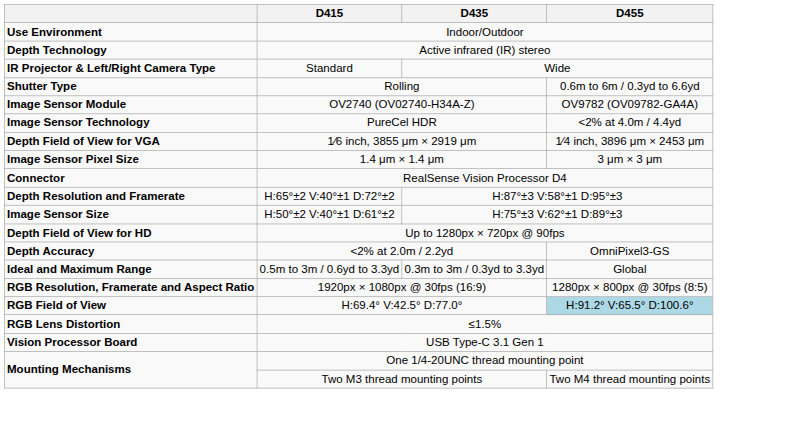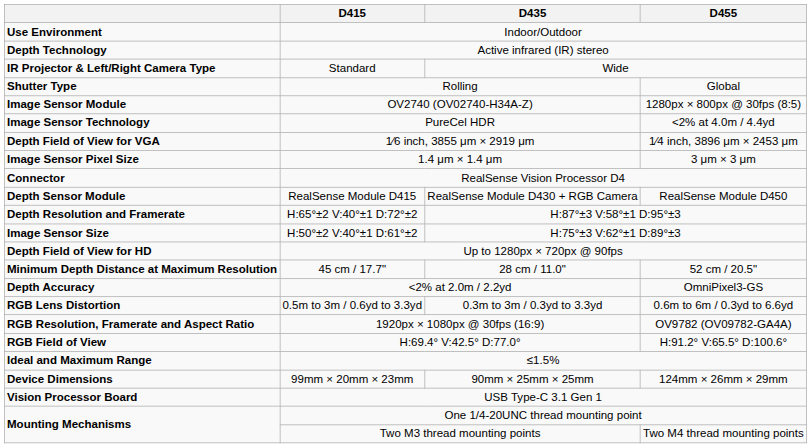 <table class="wikitable">
 <tr>
 <th></th>
 <th>D415</th>
 <th>D435</th>
 <th>D455</th>
 </tr>
 <tr>
 <td><strong>Use Environment</strong></td>
 <td colspan="3" style="text-align:center;">Indoor/Outdoor</td>
 </tr>
 <tr>
 <td><strong>Depth Technology</strong></td>
 <td colspan="3" style="text-align:center;">Active  infrared (IR) stereo</td>
 </tr>
 <tr>
 <td><strong>IR Projector & Left/Right Camera Type</strong></td>
 <td style="text-align:center;">Standard</td>
 <td colspan="2" style="text-align:center;">Wide</td>
 </tr>
 <tr>
 <td><strong>Shutter Type</strong></td>
 <td colspan="2" style="text-align:center;">Rolling</td>
-<td style="text-align:center;">0.6m to 6m / 0.3yd to 6.6yd</td>
+<td style="text-align:center;">Global</td>
 </tr>
 <tr>
 <td><strong>Image Sensor Module</strong></td>
 <td colspan="2" style="text-align:center;">OV2740 (OV02740-H34A-Z)</td>
-<td style="text-align:center;">OV9782 (OV09782-GA4A)</td>
+<td style="text-align:center;">1280px × 800px @ 30fps (8:5)</td>
 </tr>
 <tr>
 <td><strong>Image Sensor Technology</strong></td>
 <td colspan="2" style="text-align:center;">PureCel HDR</td>
 <td style="text-align:center;"><2% at 4.0m / 4.4yd</td>
 </tr>
 <tr>
 <td><strong>Depth Field of View for VGA</strong></td>
 <td colspan="2" style="text-align:center;">1⁄6 inch, 3855 μm × 2919 μm</td>
 <td style="text-align:center;">1⁄4 inch, 3896 μm × 2453 μm</td>
 </tr>
 <tr>
 <td><strong>Image Sensor Pixel Size</strong></td>
 <td colspan="2" style="text-align:center;">1.4 μm × 1.4 μm</td>
 <td style="text-align:center;">3 μm × 3 μm</td>
 </tr>
 <tr>
 <td><strong>Connector</strong></td>
 <td colspan="3" style="text-align:center;">RealSense Vision Processor D4</td>
 </tr>
 <tr>
+<td><strong>Depth Sensor Module</strong></td>
+<td style="text-align:center;">RealSense Module D415</td>
+<td style="text-align:center;">RealSense Module D430 + RGB Camera</td>
+<td style="text-align:center;">RealSense Module D450</td>
+</tr>
+<tr>
 <td><strong>Depth Resolution and Framerate</strong></td>
 <td style="text-align:center;">H:65°±2 V:40°±1 D:72°±2</td>
 <td colspan="2" style="text-align:center;">H:87°±3 V:58°±1 D:95°±3</td>
 </tr>
 <tr>
 <td><strong>Image Sensor Size</strong></td>
 <td style="text-align:center;">H:50°±2 V:40°±1 D:61°±2</td>
 <td colspan="2" style="text-align:center;">H:75°±3 V:62°±1 D:89°±3</td>
 </tr>
 <tr>
 <td><strong>Depth Field of View for HD</strong></td>
 <td colspan="3" style="text-align:center;">Up to 1280px × 720px @ 90fps</td>
 </tr>
 <tr>
+<td><strong>Minimum Depth Distance at Maximum Resolution</strong></td>
+<td style="text-align:center;">45 cm / 17.7"</td>
+<td style="text-align:center;">28 cm / 11.0"</td>
+<td style="text-align:center;">52 cm / 20.5"</td>
+</tr>
+<tr>
 <td><strong>Depth Accuracy</strong></td>
 <td colspan="2" style="text-align:center;"><2% at 2.0m / 2.2yd</td>
 <td style="text-align:center;">OmniPixel3-GS</td>
 </tr>
 <tr>
-<td><strong>Ideal and Maximum Range</strong></td>
+<td><strong>RGB Lens Distortion</strong></td>
 <td style="text-align:center;">0.5m to 3m / 0.6yd to 3.3yd</td>
 <td style="text-align:center;">0.3m to 3m / 0.3yd to 3.3yd</td>
-<td style="text-align:center;">Global</td>
+<td style="text-align:center;">0.6m to 6m / 0.3yd to 6.6yd</td>
 </tr>
 <tr>
 <td><strong>RGB Resolution, Framerate and Aspect Ratio</strong></td>
 <td colspan="2" style="text-align:center;">1920px × 1080px @ 30fps (16:9)</td>
-<td style="text-align:center;">1280px × 800px @ 30fps (8:5)</td>
+<td style="text-align:center;">OV9782 (OV09782-GA4A)</td>
 </tr>
 <tr>
 <td><strong>RGB Field of View</strong></td>
 <td colspan="2" style="text-align:center;">H:69.4° V:42.5° D:77.0°</td>
-<td style="background: lightblue; text-align:center;">H:91.2° V:65.5° D:100.6°</td>
+<td style="text-align:center;">H:91.2° V:65.5° D:100.6°</td>
 </tr>
 <tr>
-<td><strong>RGB Lens Distortion</strong></td>
+<td><strong>Ideal and Maximum Range</strong></td>
 <td colspan="3" style="text-align:center;">≤1.5%</td>
+</tr>
+<tr>
+<td><strong>Device Dimensions</strong></td>
+<td style="text-align:center;">99mm × 20mm × 23mm</td>
+<td style="text-align:center;">90mm × 25mm × 25mm</td>
+<td style="text-align:center;">124mm × 26mm × 29mm</td>
 </tr>
 <tr>
 <td><strong>Vision Processor Board</strong></td>
 <td colspan="3" style="text-align:center;">USB Type-C 3.1 Gen 1</td>
 </tr>
 <tr>
 <td rowspan="2"><strong>Mounting Mechanisms</strong></td>
 <td colspan="3" style="text-align:center;">One 1/4-20UNC thread mounting point</td>
 </tr>
 <tr>
 <td colspan="2" style="text-align:center;">Two M3 thread mounting points</td>
 <td style="text-align:center;">Two M4 thread mounting points</td>
 </tr>
 </table>
